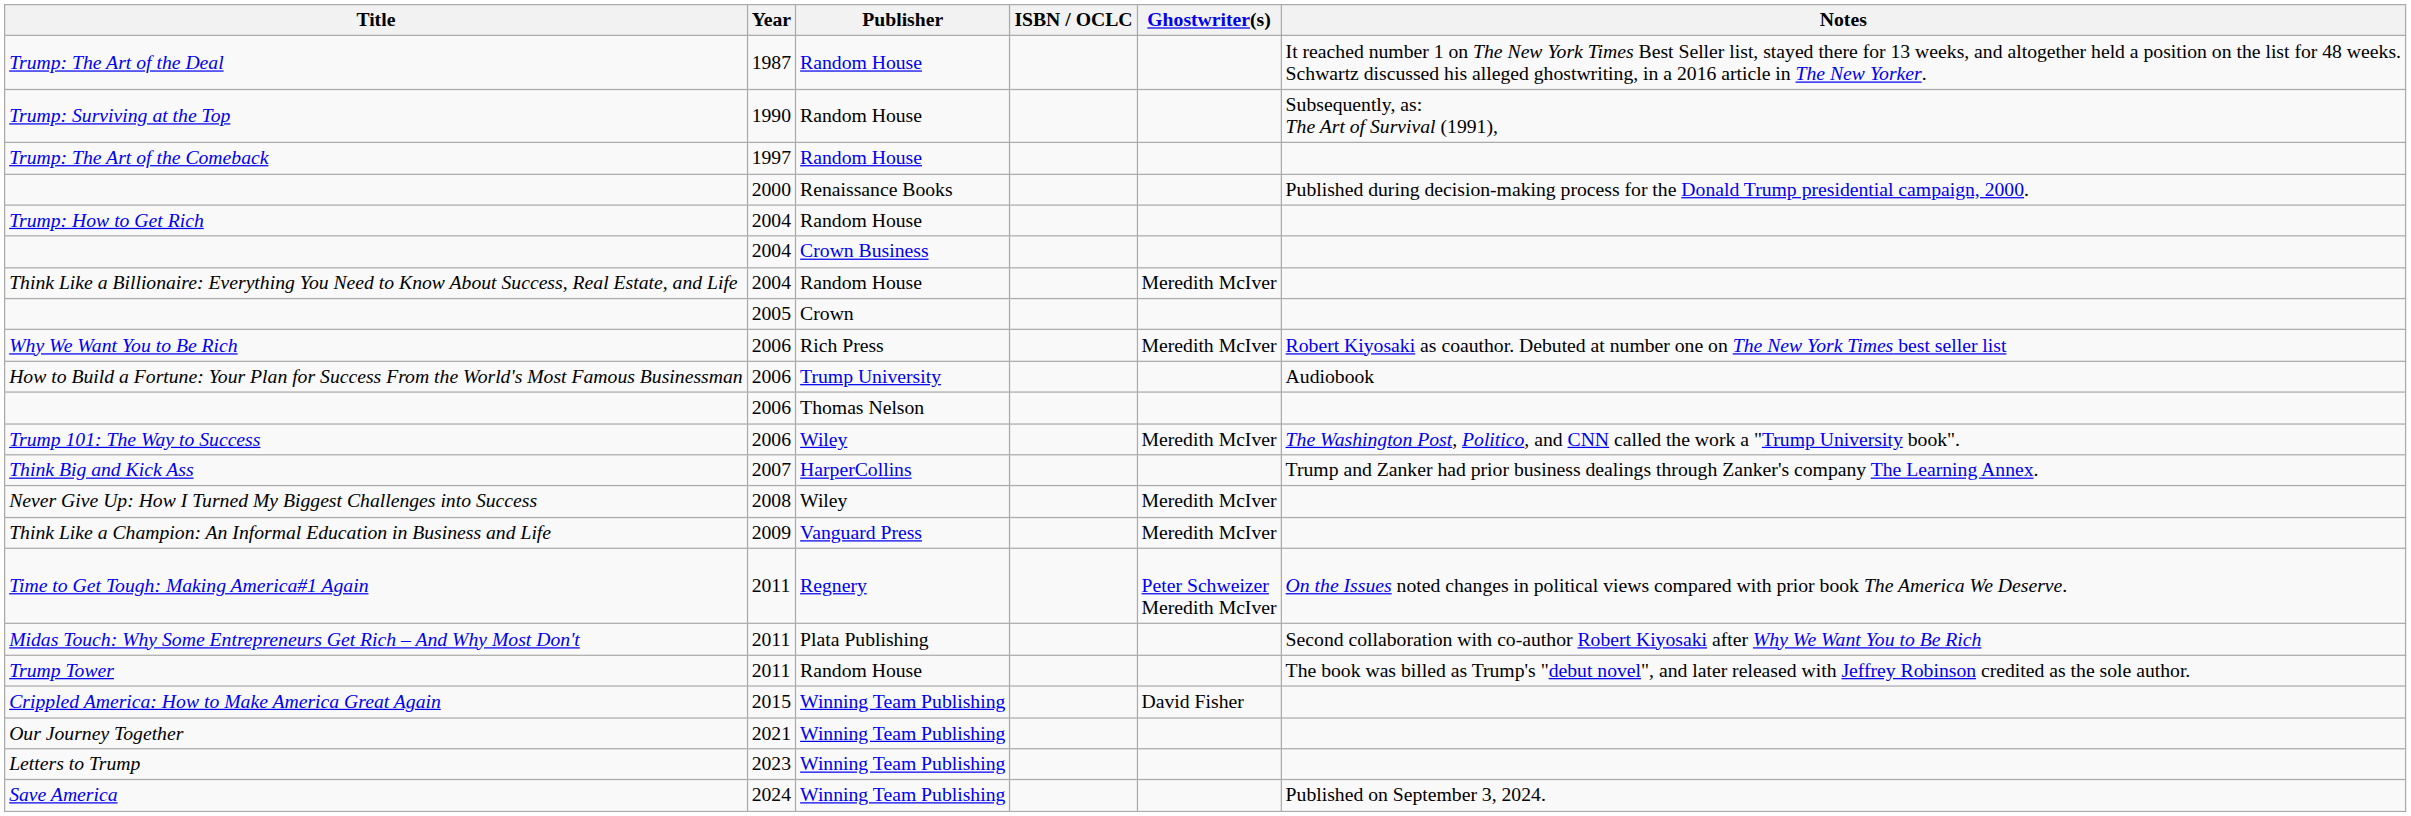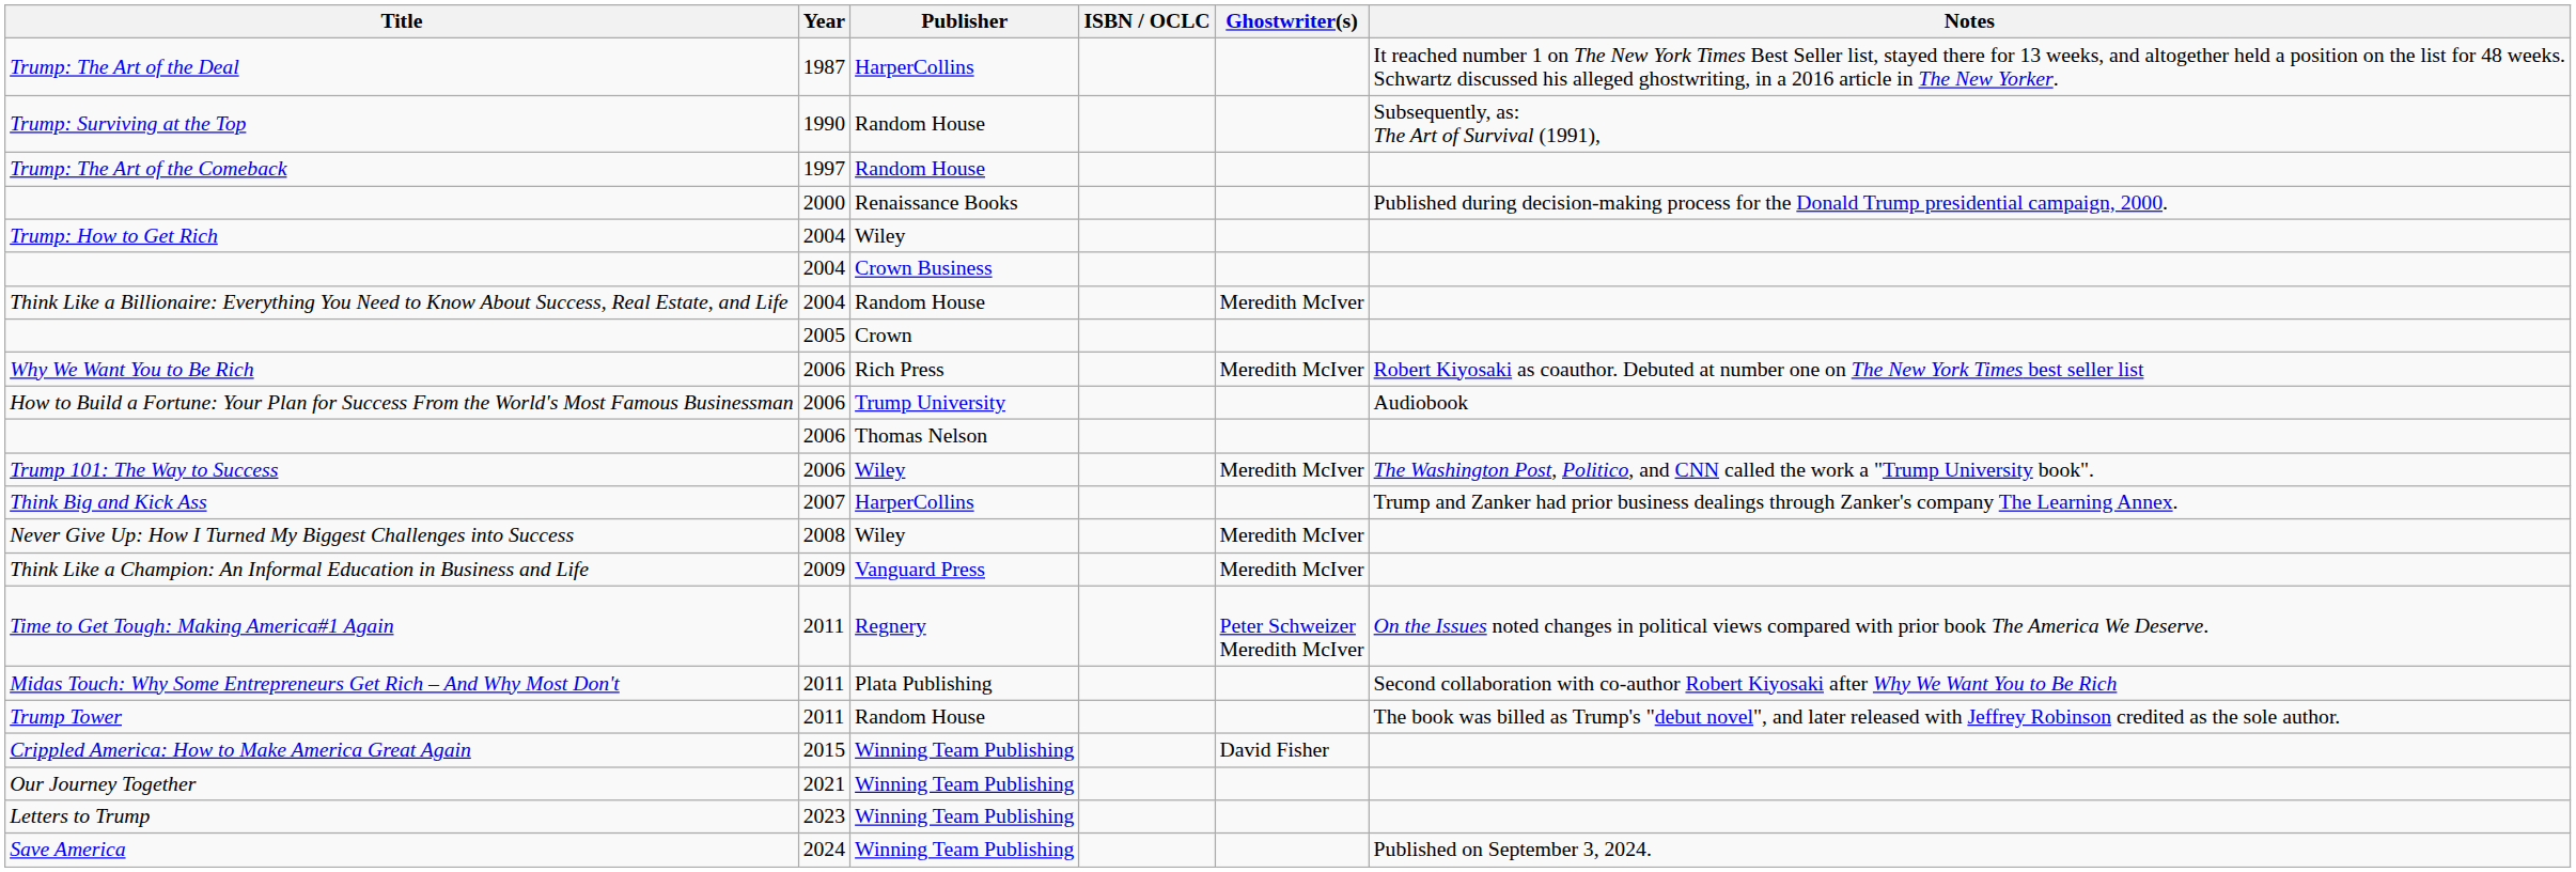 <table class="wikitable sortable">
 <tr>
 <th>Title</th>
 <th>Year</th>
 <th>Publisher</th>
 <th>ISBN / OCLC</th>
 <th><a href='#'>Ghostwriter</a>(s)</th>
 <th>Notes</th>
 </tr>
 <tr>
 <td><em><a href='#'>Trump: The Art of the Deal</a></em></td>
 <td>1987</td>
-<td><a href='#'>Random House</a></td>
+<td><a href='#'>HarperCollins</a></td>
 <td></td>
 <td></td>
 <td>It reached number 1 on <em>The New York Times</em> Best Seller list, stayed there for 13 weeks, and altogether held a position on the list for 48 weeks.<br>Schwartz discussed his alleged ghostwriting, in a 2016 article in <em><a href='#'>The New Yorker</a></em>.</td>
 </tr>
 <tr>
 <td><em><a href='#'>Trump: Surviving at the Top</a></em></td>
 <td>1990</td>
 <td>Random House</td>
 <td></td>
 <td></td>
 <td>Subsequently, as:<br><em>The Art of Survival</em> (1991), </td>
 </tr>
 <tr>
 <td><em><a href='#'>Trump: The Art of the Comeback</a></em></td>
 <td>1997</td>
 <td><a href='#'>Random House</a></td>
 <td></td>
 <td></td>
 <td></td>
 </tr>
 <tr>
 <td></td>
 <td>2000</td>
 <td>Renaissance Books</td>
 <td></td>
 <td></td>
 <td>Published during decision-making process for the <a href='#'>Donald Trump presidential campaign, 2000</a>.</td>
 </tr>
 <tr>
 <td><em><a href='#'>Trump: How to Get Rich</a></em></td>
 <td>2004</td>
-<td>Random House</td>
+<td>Wiley</td>
 <td></td>
 <td></td>
 <td></td>
 </tr>
 <tr>
 <td></td>
 <td>2004</td>
 <td><a href='#'>Crown Business</a></td>
 <td></td>
 <td></td>
 <td></td>
 </tr>
 <tr>
 <td><em>Think Like a Billionaire: Everything You Need to Know About Success, Real Estate, and Life</em></td>
 <td>2004</td>
 <td>Random House</td>
 <td></td>
 <td>Meredith McIver</td>
 <td></td>
 </tr>
 <tr>
 <td></td>
 <td>2005</td>
 <td>Crown</td>
 <td></td>
 <td></td>
 <td></td>
 </tr>
 <tr>
 <td><em><a href='#'>Why We Want You to Be Rich</a></em></td>
 <td>2006</td>
 <td>Rich Press</td>
 <td></td>
 <td>Meredith McIver</td>
 <td><a href='#'>Robert Kiyosaki</a> as coauthor. Debuted at number one on <a href='#'><em>The New York Times</em> best seller list</a></td>
 </tr>
 <tr>
 <td><em>How to Build a Fortune: Your Plan for Success From the World's Most Famous Businessman</em></td>
 <td>2006</td>
 <td><a href='#'>Trump University</a></td>
 <td> </td>
 <td></td>
 <td>Audiobook</td>
 </tr>
 <tr>
 <td></td>
 <td>2006</td>
 <td>Thomas Nelson</td>
 <td></td>
 <td></td>
 <td></td>
 </tr>
 <tr>
 <td><em><a href='#'>Trump 101: The Way to Success</a></em></td>
 <td>2006</td>
 <td><a href='#'>Wiley</a></td>
 <td></td>
 <td>Meredith McIver</td>
 <td><em><a href='#'>The Washington Post</a></em>, <em><a href='#'>Politico</a></em>, and <a href='#'>CNN</a> called the work a "<a href='#'>Trump University</a> book".</td>
 </tr>
 <tr>
 <td><em><a href='#'>Think Big and Kick Ass</a></em></td>
 <td>2007</td>
 <td><a href='#'>HarperCollins</a></td>
 <td></td>
 <td></td>
 <td>Trump and Zanker had prior business dealings through Zanker's company <a href='#'>The Learning Annex</a>.</td>
 </tr>
 <tr>
 <td><em>Never Give Up: How I Turned My Biggest Challenges into Success</em></td>
 <td>2008</td>
 <td>Wiley</td>
 <td></td>
 <td>Meredith McIver</td>
 <td></td>
 </tr>
 <tr>
 <td><em>Think Like a Champion: An Informal Education in Business and Life</em></td>
 <td>2009</td>
 <td><a href='#'>Vanguard Press</a></td>
 <td></td>
 <td>Meredith McIver</td>
 <td></td>
 </tr>
 <tr>
 <td><a href='#'><em>Time to Get Tough: Making America#1 Again</em></a></td>
 <td>2011</td>
 <td><a href='#'>Regnery</a></td>
 <td></td>
 <td><br><a href='#'>Peter Schweizer</a><br>Meredith McIver</td>
 <td><em><a href='#'>On the Issues</a></em> noted changes in political views compared with prior book <em>The America We Deserve</em>.</td>
 </tr>
 <tr>
 <td><a href='#'><em>Midas Touch: Why Some Entrepreneurs Get Rich – And Why Most Don't</em></a></td>
 <td>2011</td>
 <td>Plata Publishing</td>
 <td></td>
 <td></td>
 <td>Second collaboration with co-author <a href='#'>Robert Kiyosaki</a> after <em><a href='#'>Why We Want You to Be Rich</a></em></td>
 </tr>
 <tr>
 <td><a href='#'><em>Trump Tower</em></a></td>
 <td>2011</td>
 <td>Random House</td>
 <td></td>
 <td></td>
 <td>The book was billed as Trump's "<a href='#'>debut novel</a>", and later released with <a href='#'>Jeffrey Robinson</a> credited as the sole author.</td>
 </tr>
 <tr>
 <td><a href='#'><em>Crippled America: How to Make America Great Again</em></a></td>
 <td>2015</td>
 <td><a href='#'>Winning Team Publishing</a></td>
 <td></td>
 <td>David Fisher</td>
 </tr>
 <tr>
 <td><em>Our Journey Together</em></td>
 <td>2021</td>
 <td><a href='#'>Winning Team Publishing</a></td>
 <td></td>
 <td></td>
 <td></td>
 </tr>
 <tr>
 <td><em>Letters to Trump</em></td>
 <td>2023</td>
 <td><a href='#'>Winning Team Publishing</a></td>
 <td></td>
 <td></td>
 <td></td>
 </tr>
 <tr>
 <td><em><a href='#'>Save America</a></em></td>
 <td>2024</td>
 <td><a href='#'>Winning Team Publishing</a></td>
 <td></td>
 <td></td>
 <td>Published on September 3, 2024.</td>
 </tr>
 </table>
